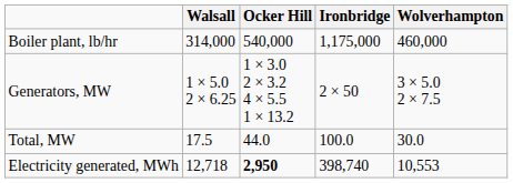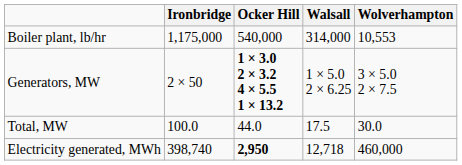 <table class="wikitable">
 <tr>
 <td></td>
+<th>Ironbridge</th>
+<th>Ocker Hill</th>
 <th>Walsall</th>
-<th>Ocker Hill</th>
-<th>Ironbridge</th>
 <th>Wolverhampton</th>
 </tr>
 <tr>
 <td>Boiler plant, lb/hr</td>
+<td>1,175,000</td>
+<td>540,000</td>
 <td>314,000</td>
-<td>540,000</td>
-<td>1,175,000</td>
-<td>460,000</td>
+<td>10,553</td>
 </tr>
 <tr>
 <td>Generators, MW</td>
+<td>2 × 50</td>
+<td><strong>1 × 3.0<br>2 × 3.2<br>4 × 5.5<br>1 × 13.2</strong></td>
 <td>1 × 5.0<br>2 × 6.25</td>
-<td>1 × 3.0<br>2 × 3.2<br>4 × 5.5<br>1 × 13.2</td>
-<td>2 × 50</td>
 <td>3 × 5.0<br>2 × 7.5</td>
 </tr>
 <tr>
 <td>Total, MW</td>
+<td>100.0</td>
+<td>44.0</td>
 <td>17.5</td>
-<td>44.0</td>
-<td>100.0</td>
 <td>30.0</td>
 </tr>
 <tr>
 <td>Electricity generated, MWh</td>
+<td>398,740</td>
+<td><strong>2,950</strong></td>
 <td>12,718</td>
-<td><strong>2,950</strong></td>
-<td>398,740</td>
-<td>10,553</td>
+<td>460,000</td>
 </tr>
 </table>
